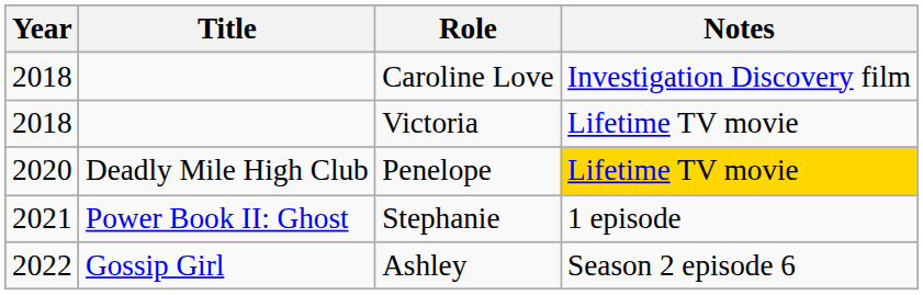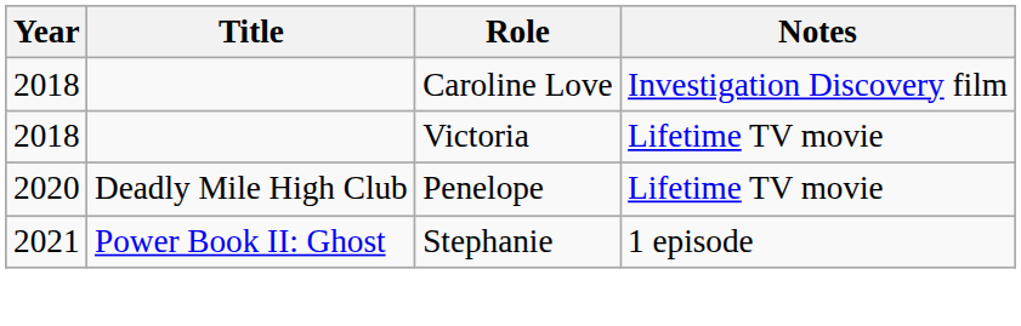 <table class="wikitable sortable">
 <tr>
 <th>Year</th>
 <th>Title</th>
 <th>Role</th>
 <th>Notes</th>
 </tr>
 <tr>
 <td>2018</td>
 <td></td>
 <td>Caroline Love</td>
 <td><a href='#'>Investigation Discovery</a> film</td>
 </tr>
 <tr>
 <td>2018</td>
 <td></td>
 <td>Victoria</td>
 <td><a href='#'>Lifetime</a> TV movie</td>
 </tr>
 <tr>
 <td>2020</td>
 <td>Deadly Mile High Club</td>
 <td>Penelope</td>
-<td style="background: gold;"><a href='#'>Lifetime</a> TV movie</td>
+<td><a href='#'>Lifetime</a> TV movie</td>
 </tr>
 <tr>
 <td>2021</td>
 <td><a href='#'>Power Book II: Ghost</a></td>
 <td>Stephanie</td>
 <td>1 episode</td>
 </tr>
-<tr>
-<td>2022</td>
-<td><a href='#'>Gossip Girl</a></td>
-<td>Ashley</td>
-<td>Season 2 episode 6</td>
-</tr>
 </table>
